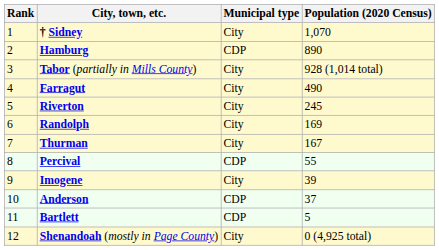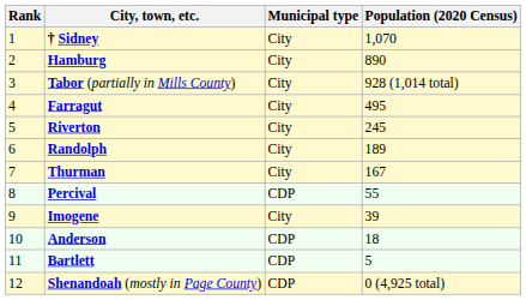 <table class="wikitable sortable">
 <tr>
 <th>Rank</th>
 <th>City, town, etc.</th>
 <th>Municipal type</th>
 <th>Population (2020 Census)</th>
 </tr>
 <tr style=background-color:#FFFACD>
 <td>1</td>
 <td><strong>†</strong> <strong><a href='#'>Sidney</a></strong></td>
 <td>City</td>
 <td>1,070</td>
 </tr>
 <tr style=background-color:#FFFACD>
 <td>2</td>
 <td><strong><a href='#'>Hamburg</a></strong></td>
-<td>CDP</td>
+<td>City</td>
 <td>890</td>
 </tr>
 <tr style=background-color:#FFFACD>
 <td>3</td>
 <td><strong><a href='#'>Tabor</a></strong> (<em>partially in <a href='#'>Mills County</a></em>)</td>
 <td>City</td>
 <td>928 (1,014 total)</td>
 </tr>
 <tr style=background-color:#FFFACD>
 <td>4</td>
 <td><strong><a href='#'>Farragut</a></strong></td>
 <td>City</td>
-<td>490</td>
+<td>495</td>
 </tr>
 <tr style=background-color:#FFFACD>
 <td>5</td>
 <td><strong><a href='#'>Riverton</a></strong></td>
 <td>City</td>
 <td>245</td>
 </tr>
 <tr style=background-color:#FFFACD>
 <td>6</td>
 <td><strong><a href='#'>Randolph</a></strong></td>
 <td>City</td>
-<td>169</td>
+<td>189</td>
 </tr>
 <tr style=background-color:#FFFACD>
 <td>7</td>
 <td><strong><a href='#'>Thurman</a></strong></td>
 <td>City</td>
 <td>167</td>
 </tr>
 <tr style=background-color:#F0FFF0>
 <td>8</td>
 <td><strong><a href='#'>Percival</a></strong></td>
 <td>CDP</td>
 <td>55</td>
 </tr>
 <tr style=background-color:#FFFACD>
 <td>9</td>
 <td><strong><a href='#'>Imogene</a></strong></td>
 <td>City</td>
 <td>39</td>
 </tr>
 <tr style=background-color:#F0FFF0>
 <td>10</td>
 <td><strong><a href='#'>Anderson</a></strong></td>
 <td>CDP</td>
-<td>37</td>
+<td>18</td>
 </tr>
 <tr style=background-color:#F0FFF0>
 <td>11</td>
 <td><strong><a href='#'>Bartlett</a></strong></td>
 <td>CDP</td>
 <td>5</td>
 </tr>
 <tr style=background-color:#FFFACD>
 <td>12</td>
 <td><strong><a href='#'>Shenandoah</a></strong> (<em>mostly in <a href='#'>Page County</a></em>)</td>
-<td>City</td>
+<td>CDP</td>
 <td>0 (4,925 total)</td>
 </tr>
 </table>
